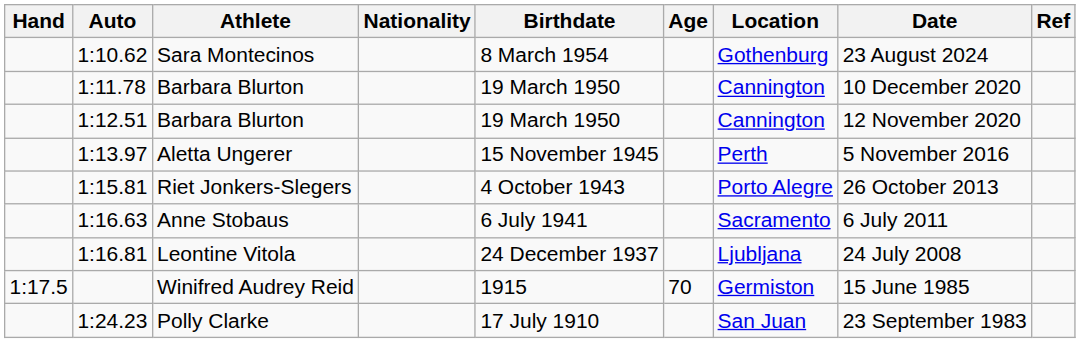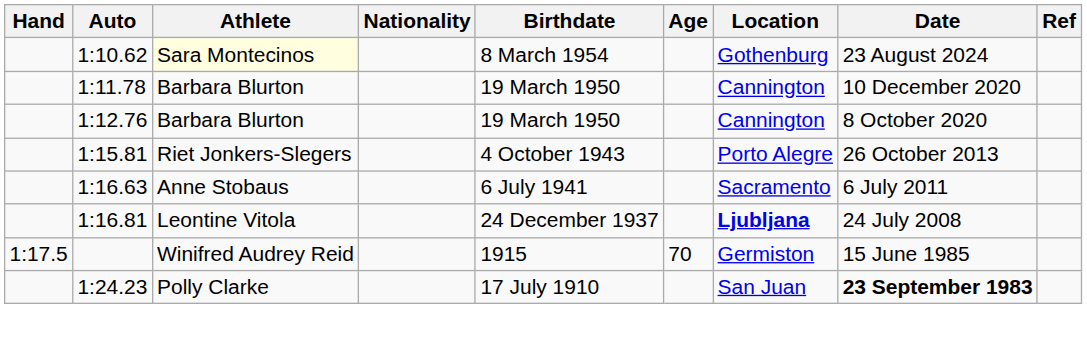 <table class="wikitable">
 <tr>
 <th>Hand</th>
 <th>Auto</th>
 <th>Athlete</th>
 <th>Nationality</th>
 <th>Birthdate</th>
 <th>Age</th>
 <th>Location</th>
 <th>Date</th>
 <th>Ref</th>
 </tr>
 <tr>
 <td></td>
 <td>1:10.62</td>
-<td>Sara Montecinos</td>
+<td style="background: lightyellow;">Sara Montecinos</td>
 <td></td>
 <td>8 March 1954</td>
 <td></td>
 <td><a href='#'>Gothenburg</a></td>
 <td>23 August 2024</td>
 <td></td>
 </tr>
 <tr>
 <td></td>
 <td>1:11.78</td>
 <td>Barbara Blurton</td>
 <td></td>
 <td>19 March 1950</td>
 <td></td>
 <td><a href='#'>Cannington</a></td>
 <td>10 December 2020</td>
 <td></td>
 </tr>
 <tr>
 <td></td>
-<td>1:12.51</td>
+<td>1:12.76</td>
 <td>Barbara Blurton</td>
 <td></td>
 <td>19 March 1950</td>
 <td></td>
 <td><a href='#'>Cannington</a></td>
-<td>12 November 2020</td>
-<td></td>
-</tr>
-<tr>
-<td></td>
-<td>1:13.97</td>
-<td>Aletta Ungerer</td>
-<td></td>
-<td>15 November 1945</td>
-<td></td>
-<td><a href='#'>Perth</a></td>
-<td>5 November 2016</td>
+<td>8 October 2020</td>
 <td></td>
 </tr>
 <tr>
 <td></td>
 <td>1:15.81</td>
 <td>Riet Jonkers-Slegers</td>
 <td></td>
 <td>4 October 1943</td>
 <td></td>
 <td><a href='#'>Porto Alegre</a></td>
 <td>26 October 2013</td>
 <td></td>
 </tr>
 <tr>
 <td></td>
 <td>1:16.63</td>
 <td>Anne Stobaus</td>
 <td></td>
 <td>6 July 1941</td>
 <td></td>
 <td><a href='#'>Sacramento</a></td>
 <td>6 July 2011</td>
 <td></td>
 </tr>
 <tr>
 <td></td>
 <td>1:16.81</td>
 <td>Leontine Vitola</td>
 <td></td>
 <td>24 December 1937</td>
 <td></td>
-<td><a href='#'>Ljubljana</a></td>
+<td><strong><a href='#'>Ljubljana</a></strong></td>
 <td>24 July 2008</td>
 <td></td>
 </tr>
 <tr>
 <td>1:17.5</td>
 <td></td>
 <td>Winifred Audrey Reid</td>
 <td></td>
 <td>1915</td>
 <td>70</td>
 <td><a href='#'>Germiston</a></td>
 <td>15 June 1985</td>
 <td></td>
 </tr>
 <tr>
 <td></td>
 <td>1:24.23</td>
 <td>Polly Clarke</td>
 <td></td>
 <td>17 July 1910</td>
 <td></td>
 <td><a href='#'>San Juan</a></td>
-<td>23 September 1983</td>
+<td><strong>23 September 1983</strong></td>
 <td></td>
 </tr>
 </table>
